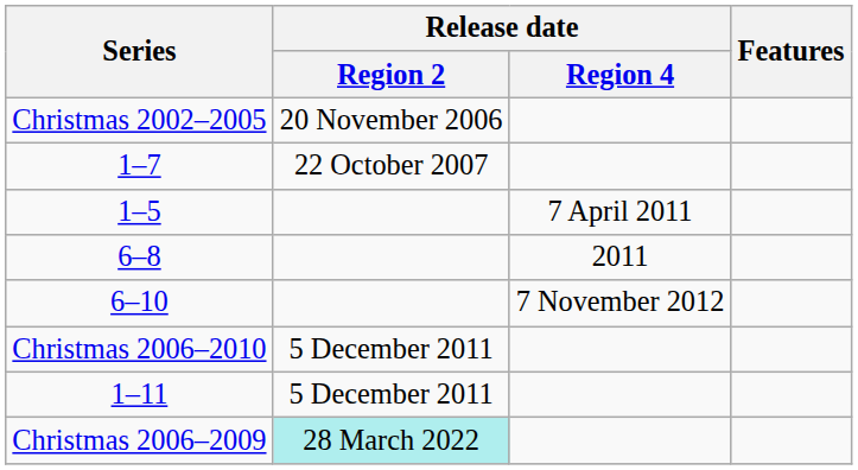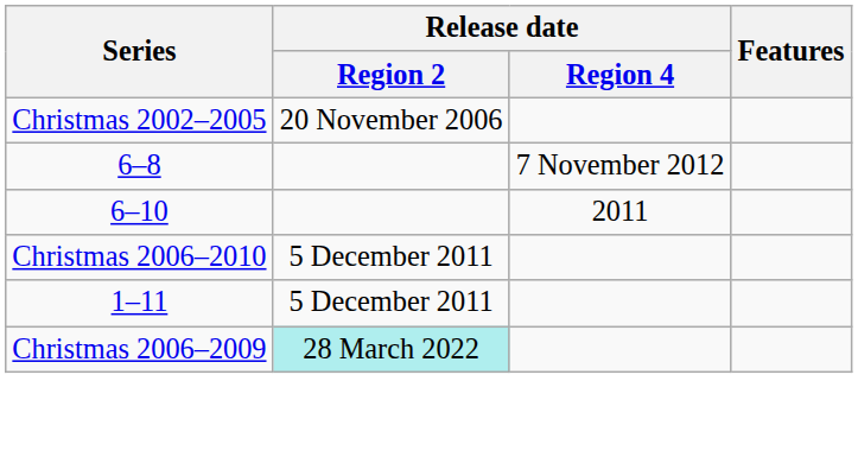 <table class="wikitable" style="text-align:center;">
 <tr>
 <th rowspan="2">Series</th>
 <th colspan="2">Release date</th>
 <th rowspan="2">Features</th>
 </tr>
 <tr>
 <th><a href='#'>Region 2</a></th>
 <th><a href='#'>Region 4</a></th>
 </tr>
 <tr>
 <td><a href='#'>Christmas 2002–2005</a></td>
 <td>20 November 2006</td>
 <td></td>
 <td></td>
 </tr>
 <tr>
-<td><a href='#'>1–7</a></td>
-<td>22 October 2007</td>
-<td></td>
-<td></td>
-</tr>
-<tr>
-<td><a href='#'>1–5</a></td>
-<td></td>
-<td>7 April 2011</td>
-<td></td>
-</tr>
-<tr>
 <td><a href='#'>6–8</a></td>
 <td></td>
-<td>2011</td>
+<td>7 November 2012</td>
 <td></td>
 </tr>
 <tr>
 <td><a href='#'>6–10</a></td>
 <td></td>
-<td>7 November 2012</td>
+<td>2011</td>
 <td></td>
 </tr>
 <tr>
 <td><a href='#'>Christmas 2006–2010</a></td>
 <td>5 December 2011</td>
 <td></td>
 <td></td>
 </tr>
 <tr>
 <td><a href='#'>1–11</a> </td>
 <td>5 December 2011</td>
 <td></td>
 <td></td>
 </tr>
 <tr>
 <td><a href='#'>Christmas 2006–2009</a></td>
 <td style="background: paleturquoise;">28 March 2022</td>
 <td></td>
 <td></td>
 </tr>
 </table>
